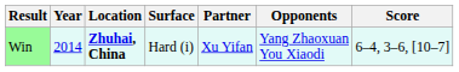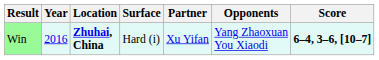 <table class="sortable wikitable">
 <tr>
 <th>Result</th>
 <th>Year</th>
 <th>Location</th>
 <th>Surface</th>
 <th>Partner</th>
 <th>Opponents</th>
 <th>Score</th>
 </tr>
 <tr bgcolor=#e2faf7>
 <td bgcolor="98FB98">Win</td>
-<td><a href='#'>2014</a></td>
+<td><a href='#'>2016</a></td>
 <td><strong><a href='#'>Zhuhai</a>, <br>China</strong></td>
 <td>Hard (i)</td>
 <td> <a href='#'>Xu Yifan</a></td>
 <td> <a href='#'>Yang Zhaoxuan</a> <br>  <a href='#'>You Xiaodi</a></td>
-<td>6–4, 3–6, [10–7]</td>
+<td><strong>6–4, 3–6, [10–7]</strong></td>
 </tr>
 </table>
